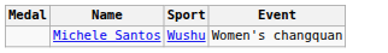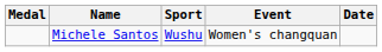 <table class="wikitable sortable" style="font-size: 95%;">
 <tr>
 <th>Medal</th>
 <th>Name</th>
 <th>Sport</th>
 <th>Event</th>
+<th>Date</th>
 </tr>
 <tr>
 <td></td>
 <td><a href='#'>Michele Santos</a></td>
 <td><a href='#'>Wushu</a></td>
 <td>Women's changquan</td>
+<td></td>
 </tr>
 </table>
